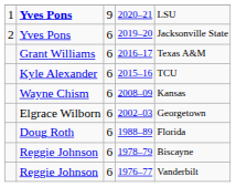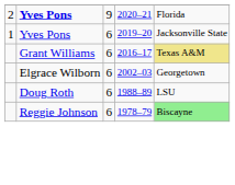 <table class="wikitable">
 <tr>
 </tr>
 <tr>
-<td>1</td>
+<td>2</td>
 <td><strong><a href='#'>Yves Pons</a></strong></td>
 <td>9</td>
 <td style="font-size:80%;"><a href='#'>2020–21</a></td>
-<td style="font-size:80%;">LSU</td>
+<td style="font-size:80%;">Florida</td>
 </tr>
 <tr>
-<td>2</td>
+<td>1</td>
 <td><a href='#'>Yves Pons</a></td>
 <td>6</td>
 <td style="font-size:80%;"><a href='#'>2019–20</a></td>
 <td style="font-size:80%;">Jacksonville State</td>
 </tr>
 <tr>
 <td></td>
 <td><a href='#'>Grant Williams</a></td>
 <td>6</td>
 <td style="font-size:80%;"><a href='#'>2016–17</a></td>
-<td style="font-size:80%;">Texas A&M</td>
-</tr>
-<tr>
-<td></td>
-<td><a href='#'>Kyle Alexander</a></td>
-<td>6</td>
-<td style="font-size:80%;"><a href='#'>2015–16</a></td>
-<td style="font-size:80%;">TCU</td>
-</tr>
-<tr>
-<td></td>
-<td><a href='#'>Wayne Chism</a></td>
-<td>6</td>
-<td style="font-size:80%;"><a href='#'>2008–09</a></td>
-<td style="font-size:80%;">Kansas</td>
+<td style="background: khaki; font-size:80%;">Texas A&M</td>
 </tr>
 <tr>
 <td></td>
 <td>Elgrace Wilborn</td>
 <td>6</td>
 <td style="font-size:80%;"><a href='#'>2002–03</a></td>
 <td style="font-size:80%;">Georgetown</td>
 </tr>
 <tr>
 <td></td>
 <td><a href='#'>Doug Roth</a></td>
 <td>6</td>
 <td style="font-size:80%;"><a href='#'>1988–89</a></td>
-<td style="font-size:80%;">Florida</td>
+<td style="font-size:80%;">LSU</td>
 </tr>
 <tr>
 <td></td>
 <td><a href='#'>Reggie Johnson</a></td>
 <td>6</td>
 <td style="font-size:80%;"><a href='#'>1978–79</a></td>
-<td style="font-size:80%;">Biscayne</td>
-</tr>
-<tr>
-<td></td>
-<td><a href='#'>Reggie Johnson</a></td>
-<td>6</td>
-<td style="font-size:80%;"><a href='#'>1976–77</a></td>
-<td style="font-size:80%;">Vanderbilt</td>
+<td style="background: lightgreen; font-size:80%;">Biscayne</td>
 </tr>
 </table>
